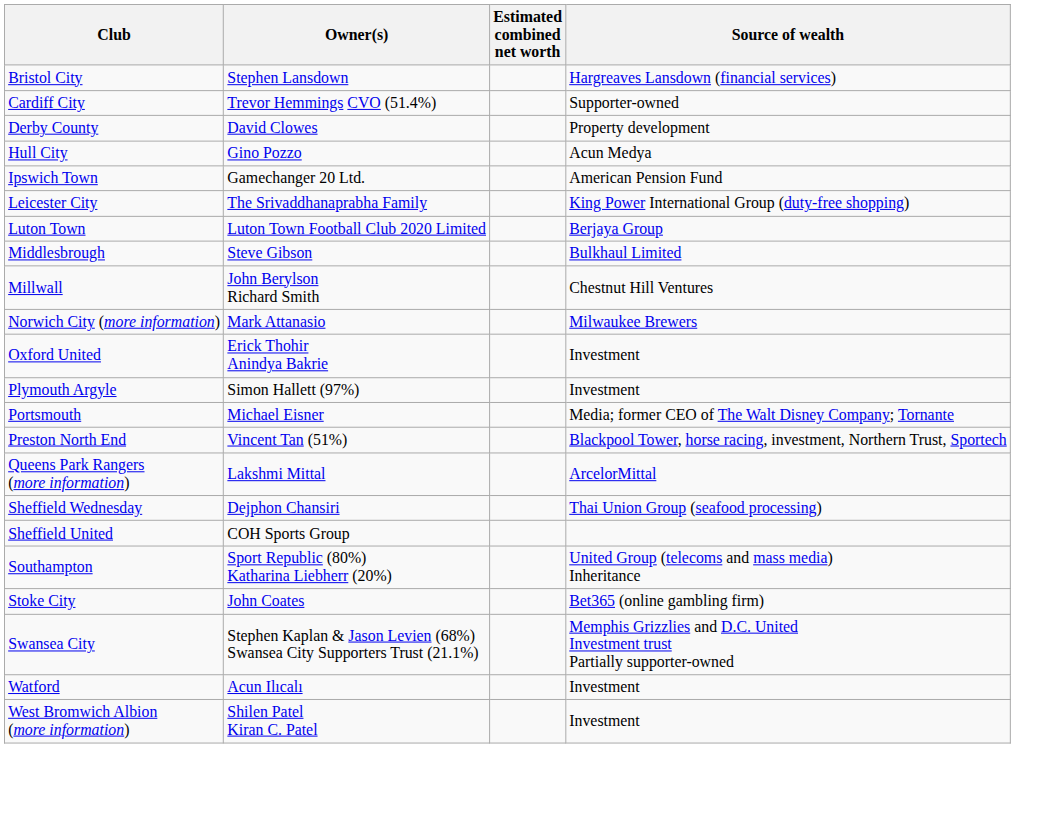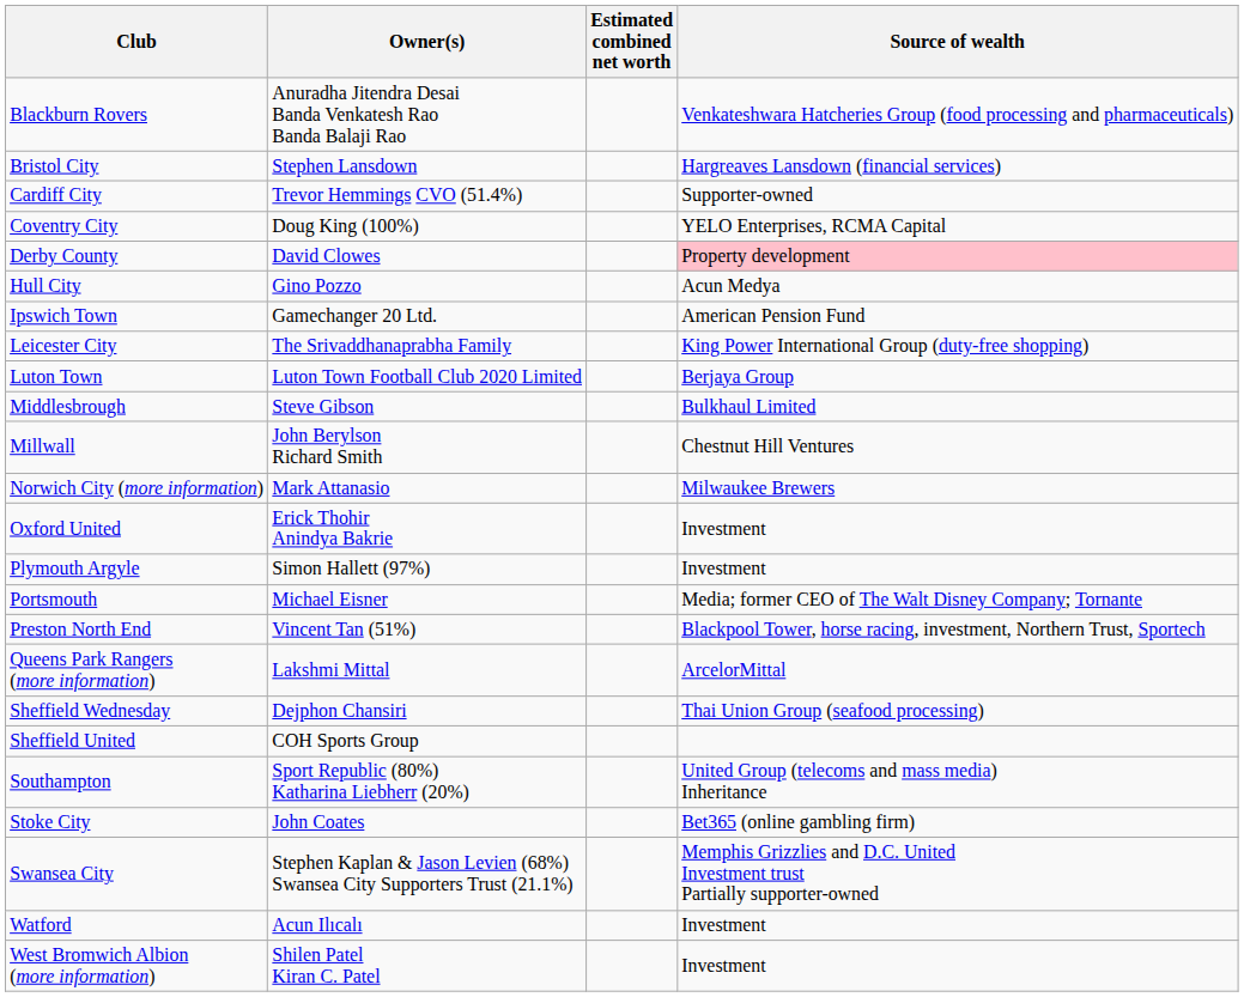 <table class="wikitable sortable">
 <tr>
 <th>Club</th>
 <th>Owner(s)</th>
 <th>Estimated<br>combined<br>net worth</th>
 <th>Source of wealth</th>
+</tr>
+<tr>
+<td><a href='#'>Blackburn Rovers</a></td>
+<td> Anuradha Jitendra Desai<br> Banda Venkatesh Rao<br> Banda Balaji Rao</td>
+<td></td>
+<td><a href='#'>Venkateshwara Hatcheries Group</a> (<a href='#'>food processing</a> and <a href='#'>pharmaceuticals</a>)</td>
 </tr>
 <tr>
 <td><a href='#'>Bristol City</a></td>
 <td> <a href='#'>Stephen Lansdown</a></td>
 <td></td>
 <td><a href='#'>Hargreaves Lansdown</a> (<a href='#'>financial services</a>)</td>
 </tr>
 <tr>
 <td><a href='#'>Cardiff City</a></td>
 <td> <a href='#'>Trevor Hemmings</a> <a href='#'>CVO</a> (51.4%)</td>
 <td></td>
 <td>Supporter-owned</td>
 </tr>
 <tr>
+<td><a href='#'>Coventry City</a></td>
+<td> Doug King (100%)</td>
+<td></td>
+<td>YELO Enterprises, RCMA Capital</td>
+</tr>
+<tr>
 <td><a href='#'>Derby County</a></td>
 <td> <a href='#'>David Clowes</a></td>
 <td></td>
-<td>Property development</td>
+<td style="background: pink;">Property development</td>
 </tr>
 <tr>
 <td><a href='#'>Hull City</a></td>
 <td> <a href='#'>Gino Pozzo</a></td>
 <td></td>
 <td>Acun Medya</td>
 </tr>
 <tr>
 <td><a href='#'>Ipswich Town</a></td>
 <td> Gamechanger 20 Ltd.</td>
 <td></td>
 <td>American Pension Fund</td>
 </tr>
 <tr>
 <td><a href='#'>Leicester City</a></td>
 <td> <a href='#'>The Srivaddhanaprabha Family</a></td>
 <td></td>
 <td><a href='#'>King Power</a> International Group (<a href='#'>duty-free shopping</a>)</td>
 </tr>
 <tr>
 <td><a href='#'>Luton Town</a></td>
 <td> <a href='#'>Luton Town Football Club 2020 Limited</a></td>
 <td></td>
 <td><a href='#'>Berjaya Group</a></td>
 </tr>
 <tr>
 <td><a href='#'>Middlesbrough</a></td>
 <td> <a href='#'>Steve Gibson</a></td>
 <td></td>
 <td><a href='#'>Bulkhaul Limited</a></td>
 </tr>
 <tr>
 <td><a href='#'>Millwall</a></td>
 <td> <a href='#'>John Berylson</a><br> Richard Smith</td>
 <td></td>
 <td>Chestnut Hill Ventures</td>
 </tr>
 <tr https://www.htafc.com/club/meet-the-board/>
 <td><a href='#'>Norwich City</a> (<a href='#'><em>more information</em></a>)</td>
 <td> <a href='#'>Mark Attanasio</a></td>
 <td></td>
 <td><a href='#'>Milwaukee Brewers</a></td>
 </tr>
 <tr>
 <td><a href='#'>Oxford United</a></td>
 <td> <a href='#'>Erick Thohir</a><br> <a href='#'>Anindya Bakrie</a></td>
 <td></td>
 <td>Investment</td>
 </tr>
 <tr>
 <td><a href='#'>Plymouth Argyle</a></td>
 <td> Simon Hallett (97%)</td>
 <td></td>
 <td>Investment</td>
 </tr>
 <tr>
 <td><a href='#'>Portsmouth</a></td>
 <td> <a href='#'>Michael Eisner</a></td>
 <td></td>
 <td>Media; former CEO of <a href='#'>The Walt Disney Company</a>; <a href='#'>Tornante</a></td>
 </tr>
 <tr>
 <td><a href='#'>Preston North End</a></td>
 <td> <a href='#'>Vincent Tan</a> (51%)</td>
 <td></td>
 <td><a href='#'>Blackpool Tower</a>, <a href='#'>horse racing</a>, investment, Northern Trust, <a href='#'>Sportech</a></td>
 </tr>
 <tr>
 <td><a href='#'>Queens Park Rangers</a><br>(<a href='#'><em>more information</em></a>)</td>
 <td> <a href='#'>Lakshmi Mittal</a></td>
 <td></td>
 <td><a href='#'>ArcelorMittal</a></td>
 </tr>
 <tr>
 <td><a href='#'>Sheffield Wednesday</a></td>
 <td> <a href='#'>Dejphon Chansiri</a></td>
 <td></td>
 <td><a href='#'>Thai Union Group</a> (<a href='#'>seafood processing</a>)</td>
 </tr>
 <tr>
 <td><a href='#'>Sheffield United</a></td>
 <td> COH Sports Group </td>
 <td></td>
 <td></td>
 </tr>
 <tr>
 <td><a href='#'>Southampton</a></td>
 <td> <a href='#'>Sport Republic</a> (80%)<br> <a href='#'>Katharina Liebherr</a> (20%)</td>
 <td></td>
 <td><a href='#'>United Group</a> (<a href='#'>telecoms</a> and <a href='#'>mass media</a>)<br>Inheritance</td>
 </tr>
 <tr>
 <td><a href='#'>Stoke City</a></td>
 <td> <a href='#'>John Coates</a></td>
 <td></td>
 <td><a href='#'>Bet365</a> (online gambling firm)</td>
 </tr>
 <tr>
 <td><a href='#'>Swansea City</a></td>
 <td> Stephen Kaplan &  <a href='#'>Jason Levien</a> (68%)<br> Swansea City Supporters Trust (21.1%)</td>
 <td></td>
 <td><a href='#'>Memphis Grizzlies</a> and <a href='#'>D.C. United</a><br><a href='#'>Investment trust</a><br>Partially supporter-owned</td>
 </tr>
 <tr>
 <td><a href='#'>Watford</a></td>
 <td> <a href='#'>Acun Ilıcalı</a></td>
 <td></td>
 <td>Investment</td>
 </tr>
 <tr>
 <td><a href='#'>West Bromwich Albion</a><br>(<a href='#'><em>more information</em></a>)</td>
 <td> <a href='#'>Shilen Patel</a><br> <a href='#'>Kiran C. Patel</a></td>
 <td></td>
 <td>Investment</td>
 </tr>
 </table>
